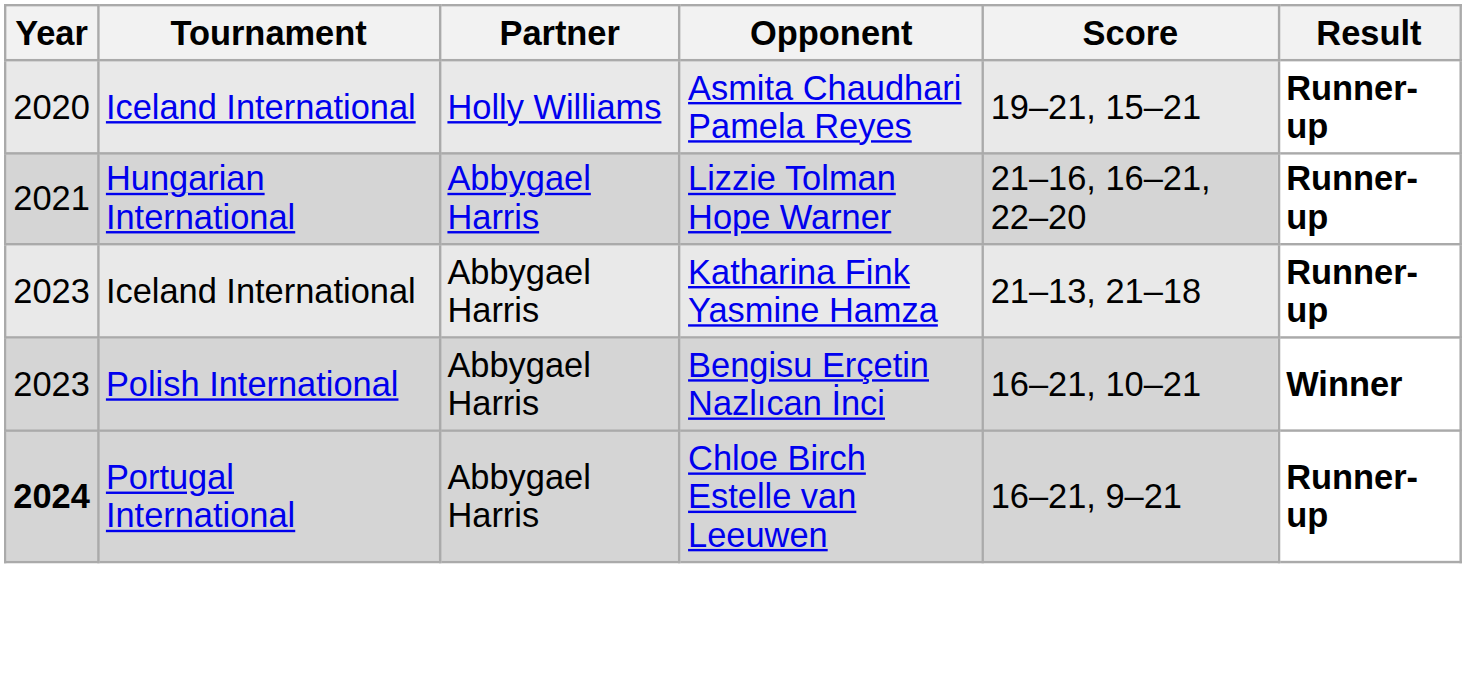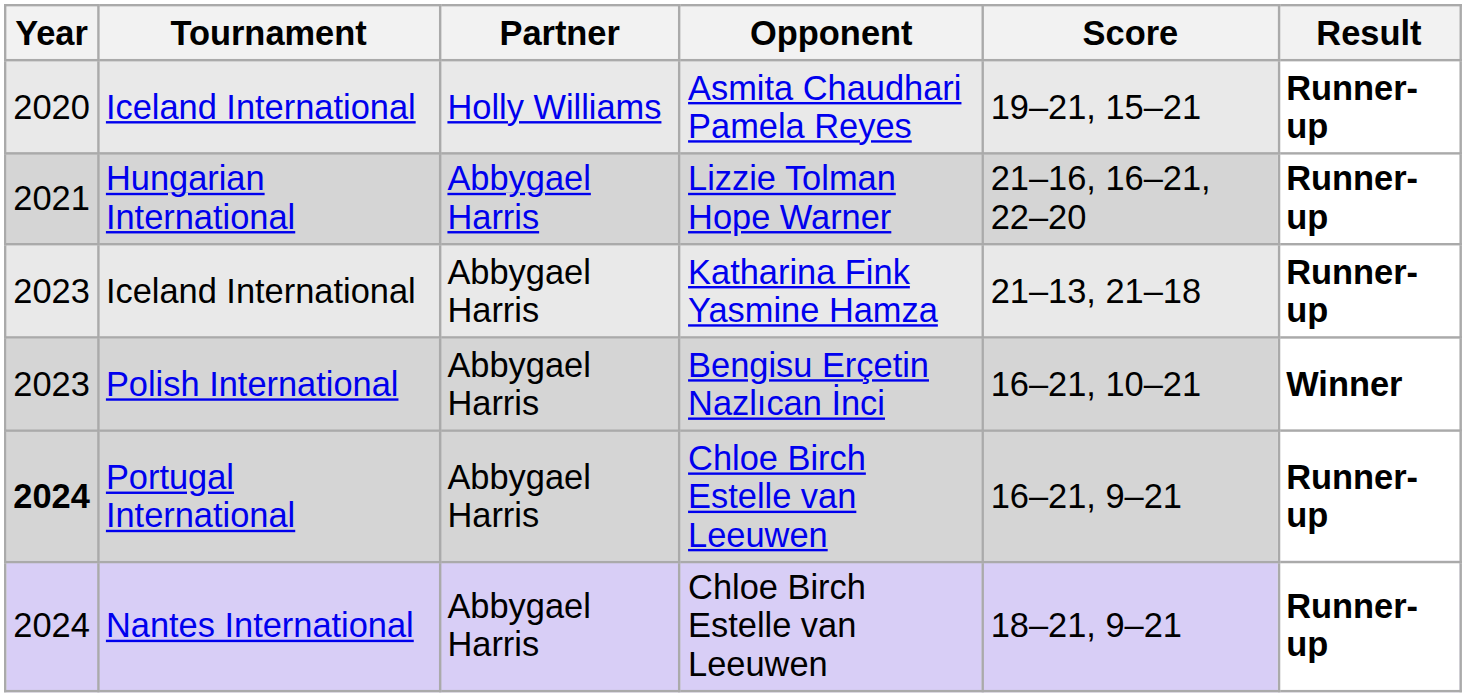 <table class="sortable wikitable" style="font-size: 90%;">
 <tr>
 <th>Year</th>
 <th>Tournament</th>
 <th>Partner</th>
 <th>Opponent</th>
 <th>Score</th>
 <th>Result</th>
 </tr>
 <tr style="background:#E9E9E9">
 <td align="center">2020</td>
 <td align="left"><a href='#'>Iceland International</a></td>
 <td align="left"> <a href='#'>Holly Williams</a></td>
 <td align="left"> <a href='#'>Asmita Chaudhari</a><br> <a href='#'>Pamela Reyes</a></td>
 <td align="left">19–21, 15–21</td>
 <td style="text-align:left; background:white"> <strong>Runner-up</strong></td>
 </tr>
 <tr style="background:#D5D5D5">
 <td align="center">2021</td>
 <td align="left"><a href='#'>Hungarian International</a></td>
 <td align="left"> <a href='#'>Abbygael Harris</a></td>
 <td align="left"> <a href='#'>Lizzie Tolman</a><br> <a href='#'>Hope Warner</a></td>
 <td align="left">21–16, 16–21, 22–20</td>
 <td style="text-align:left; background:white"> <strong>Runner-up</strong></td>
 </tr>
 <tr style="background:#E9E9E9">
 <td align="center">2023</td>
 <td align="left">Iceland International</td>
 <td align="left"> Abbygael Harris</td>
 <td align="left"> <a href='#'>Katharina Fink</a><br> <a href='#'>Yasmine Hamza</a></td>
 <td align="left">21–13, 21–18</td>
 <td style="text-align:left; background:white"> <strong>Runner-up</strong></td>
 </tr>
 <tr style="background:#D5D5D5">
 <td align="center">2023</td>
 <td align="left"><a href='#'>Polish International</a></td>
 <td align="left"> Abbygael Harris</td>
 <td align="left"> <a href='#'>Bengisu Erçetin</a><br> <a href='#'>Nazlıcan İnci</a></td>
 <td align="left">16–21, 10–21</td>
 <td style="text-align:left; background:white"> <strong>Winner</strong></td>
 </tr>
 <tr style="background:#D5D5D5">
 <td align="center"><strong>2024</strong></td>
 <td align="left"><a href='#'>Portugal International</a></td>
 <td align="left"> Abbygael Harris</td>
 <td align="left"> <a href='#'>Chloe Birch</a> <br>  <a href='#'>Estelle van Leeuwen</a></td>
 <td align="left">16–21, 9–21</td>
 <td style="text-align:left; background:white"> <strong>Runner-up</strong></td>
 </tr>
+<tr style="background:#D8CEF6">
+<td align="center">2024</td>
+<td align="left"><a href='#'>Nantes International</a></td>
+<td align="left"> Abbygael Harris</td>
+<td align="left"> Chloe Birch<br>  Estelle van Leeuwen</td>
+<td align="left">18–21, 9–21</td>
+<td style="text-align:left; background:white"> <strong>Runner-up</strong></td>
+</tr>
 </table>
